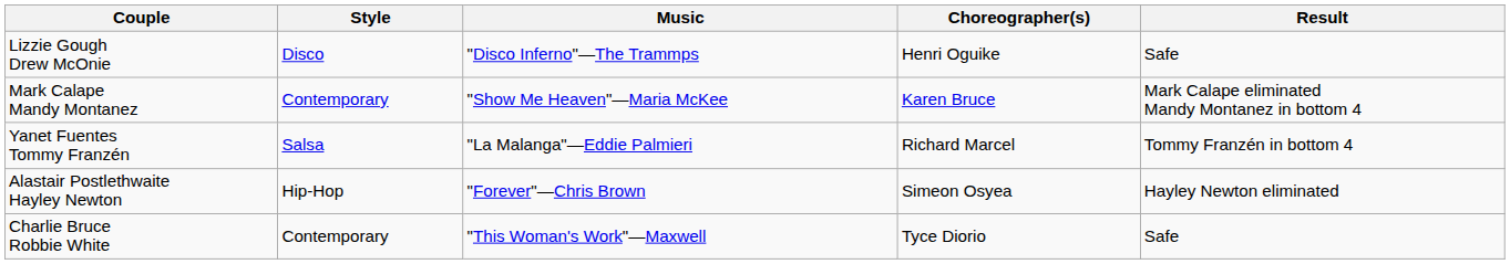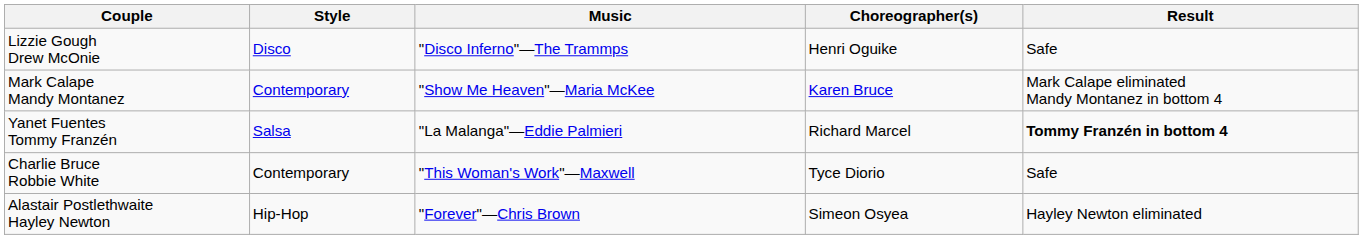 <table class="wikitable" style="width:90%;">
 <tr>
 <th>Couple</th>
 <th>Style</th>
 <th>Music</th>
 <th>Choreographer(s)</th>
 <th>Result</th>
 </tr>
 <tr>
 <td>Lizzie Gough<br>Drew McOnie</td>
 <td><a href='#'>Disco</a></td>
 <td>"<a href='#'>Disco Inferno</a>"—<a href='#'>The Trammps</a></td>
 <td>Henri Oguike</td>
 <td>Safe</td>
 </tr>
 <tr>
 <td>Mark Calape<br>Mandy Montanez</td>
 <td><a href='#'>Contemporary</a></td>
 <td>"<a href='#'>Show Me Heaven</a>"—<a href='#'>Maria McKee</a></td>
 <td><a href='#'>Karen Bruce</a></td>
 <td>Mark Calape eliminated<br>Mandy Montanez in bottom 4</td>
 </tr>
 <tr>
 <td>Yanet Fuentes<br>Tommy Franzén</td>
 <td><a href='#'>Salsa</a></td>
 <td>"La Malanga"—<a href='#'>Eddie Palmieri</a></td>
 <td>Richard Marcel</td>
-<td>Tommy Franzén in bottom 4</td>
+<td><strong>Tommy Franzén in bottom 4</strong></td>
+</tr>
+<tr>
+<td>Charlie Bruce<br>Robbie White</td>
+<td>Contemporary</td>
+<td>"<a href='#'>This Woman's Work</a>"—<a href='#'>Maxwell</a></td>
+<td>Tyce Diorio</td>
+<td>Safe</td>
 </tr>
 <tr>
 <td>Alastair Postlethwaite<br>Hayley Newton</td>
 <td>Hip-Hop</td>
 <td>"<a href='#'>Forever</a>"—<a href='#'>Chris Brown</a></td>
 <td>Simeon Osyea</td>
 <td>Hayley Newton eliminated</td>
 </tr>
-<tr>
-<td>Charlie Bruce<br>Robbie White</td>
-<td>Contemporary</td>
-<td>"<a href='#'>This Woman's Work</a>"—<a href='#'>Maxwell</a></td>
-<td>Tyce Diorio</td>
-<td>Safe</td>
-</tr>
 </table>
